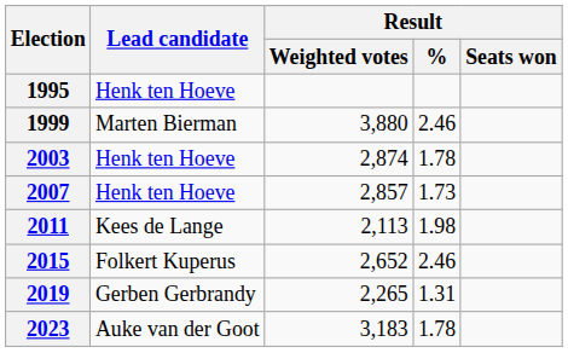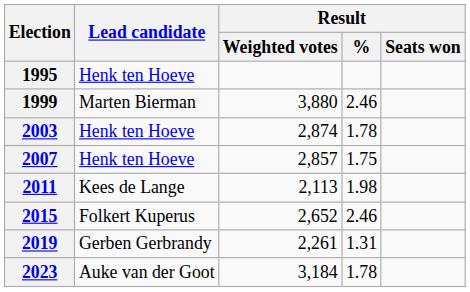 <table class="wikitable" style="text-align:right">
 <tr>
 <th rowspan="2">Election</th>
 <th rowspan="2"><a href='#'>Lead candidate</a></th>
 <th colspan="3">Result</th>
 </tr>
 <tr>
 <th>Weighted votes</th>
 <th>%</th>
 <th>Seats won</th>
 </tr>
 <tr>
 <th>1995</th>
 <td style="text-align:left;"><a href='#'>Henk ten Hoeve</a></td>
 <td></td>
 <td></td>
 <td></td>
 </tr>
 <tr>
 <th>1999</th>
 <td style="text-align:left;">Marten Bierman</td>
 <td>3,880</td>
 <td>2.46</td>
 <td></td>
 </tr>
 <tr>
 <th><a href='#'>2003</a></th>
 <td style="text-align:left;"><a href='#'>Henk ten Hoeve</a></td>
 <td>2,874</td>
 <td>1.78</td>
 <td></td>
 </tr>
 <tr>
 <th><a href='#'>2007</a></th>
 <td style="text-align:left;"><a href='#'>Henk ten Hoeve</a></td>
 <td>2,857</td>
-<td>1.73</td>
+<td>1.75</td>
 <td></td>
 </tr>
 <tr>
 <th><a href='#'>2011</a></th>
 <td style="text-align:left;">Kees de Lange</td>
 <td>2,113</td>
 <td>1.98</td>
 <td></td>
 </tr>
 <tr>
 <th><a href='#'>2015</a></th>
 <td style="text-align:left;">Folkert Kuperus</td>
 <td>2,652</td>
 <td>2.46</td>
 <td></td>
 </tr>
 <tr>
 <th><a href='#'>2019</a></th>
 <td style="text-align:left;">Gerben Gerbrandy</td>
-<td>2,265</td>
+<td>2,261</td>
 <td>1.31</td>
 <td></td>
 </tr>
 <tr>
 <th><a href='#'>2023</a></th>
 <td style="text-align:left;">Auke van der Goot</td>
-<td>3,183</td>
+<td>3,184</td>
 <td>1.78</td>
 <td></td>
 </tr>
 </table>
